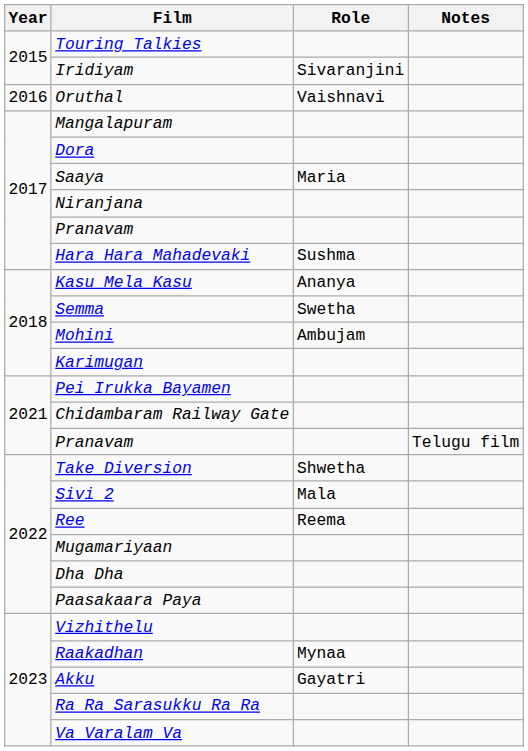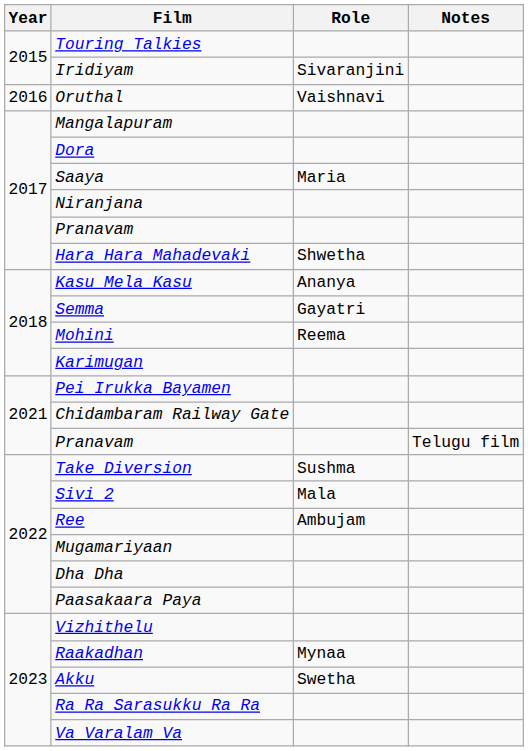 <table class="wikitable sortable">
 <tr>
 <th>Year</th>
 <th>Film</th>
 <th>Role</th>
 <th>Notes</th>
 </tr>
 <tr>
 <td rowspan="2">2015</td>
 <td><em><a href='#'>Touring Talkies</a></em></td>
 <td></td>
 <td></td>
 </tr>
 <tr>
 <td><em>Iridiyam</em></td>
 <td>Sivaranjini</td>
 <td></td>
 </tr>
 <tr>
 <td>2016</td>
 <td><em>Oruthal</em></td>
 <td>Vaishnavi</td>
 <td></td>
 </tr>
 <tr>
 <td rowspan="6">2017</td>
 <td><em>Mangalapuram</em></td>
 <td></td>
 <td></td>
 </tr>
 <tr>
 <td><em><a href='#'>Dora</a></em></td>
 <td></td>
 <td></td>
 </tr>
 <tr>
 <td><em>Saaya</em></td>
 <td>Maria</td>
 <td></td>
 </tr>
 <tr>
 <td><em>Niranjana</em></td>
 <td></td>
 <td></td>
 </tr>
 <tr>
 <td><em>Pranavam</em></td>
 <td></td>
 <td></td>
 </tr>
 <tr>
 <td><em><a href='#'>Hara Hara Mahadevaki</a></em></td>
-<td>Sushma</td>
+<td>Shwetha</td>
 <td></td>
 </tr>
 <tr>
 <td rowspan="4">2018</td>
 <td><em><a href='#'>Kasu Mela Kasu</a></em></td>
 <td>Ananya</td>
 <td></td>
 </tr>
 <tr>
 <td><em><a href='#'>Semma</a></em></td>
-<td>Swetha</td>
+<td>Gayatri</td>
 <td></td>
 </tr>
 <tr>
 <td><em><a href='#'>Mohini</a></em></td>
-<td>Ambujam</td>
+<td>Reema</td>
 <td></td>
 </tr>
 <tr>
 <td><em><a href='#'>Karimugan</a></em></td>
 <td></td>
 <td></td>
 </tr>
 <tr>
 <td rowspan="3">2021</td>
 <td><em><a href='#'>Pei Irukka Bayamen</a></em></td>
 <td></td>
 <td></td>
 </tr>
 <tr>
 <td><em>Chidambaram Railway Gate</em></td>
 <td></td>
 <td></td>
 </tr>
 <tr>
 <td><em>Pranavam</em></td>
 <td></td>
 <td>Telugu film</td>
 </tr>
 <tr>
 <td rowspan="6">2022</td>
 <td><em><a href='#'>Take Diversion</a></em></td>
-<td>Shwetha</td>
+<td>Sushma</td>
 <td></td>
 </tr>
 <tr>
 <td><em><a href='#'>Sivi 2</a></em></td>
 <td>Mala</td>
 <td></td>
 </tr>
 <tr>
 <td><em><a href='#'>Ree</a></em></td>
-<td>Reema</td>
+<td>Ambujam</td>
 <td></td>
 </tr>
 <tr>
 <td><em>Mugamariyaan</em></td>
 <td></td>
 <td></td>
 </tr>
 <tr>
 <td><em>Dha Dha</em></td>
 <td></td>
 <td></td>
 </tr>
 <tr>
 <td><em>Paasakaara Paya</em></td>
 <td></td>
 <td></td>
 </tr>
 <tr>
 <td rowspan="5">2023</td>
 <td><em><a href='#'>Vizhithelu</a></em></td>
 <td></td>
 <td></td>
 </tr>
 <tr>
 <td><em><a href='#'>Raakadhan</a></em></td>
 <td>Mynaa</td>
 <td></td>
 </tr>
 <tr>
 <td><em><a href='#'>Akku</a></em></td>
-<td>Gayatri</td>
+<td>Swetha</td>
 </tr>
 <tr>
 <td><em><a href='#'>Ra Ra Sarasukku Ra Ra</a></em></td>
 <td></td>
 <td></td>
 </tr>
 <tr>
 <td><em><a href='#'>Va Varalam Va</a></em></td>
 <td></td>
 <td></td>
 </tr>
 </table>
